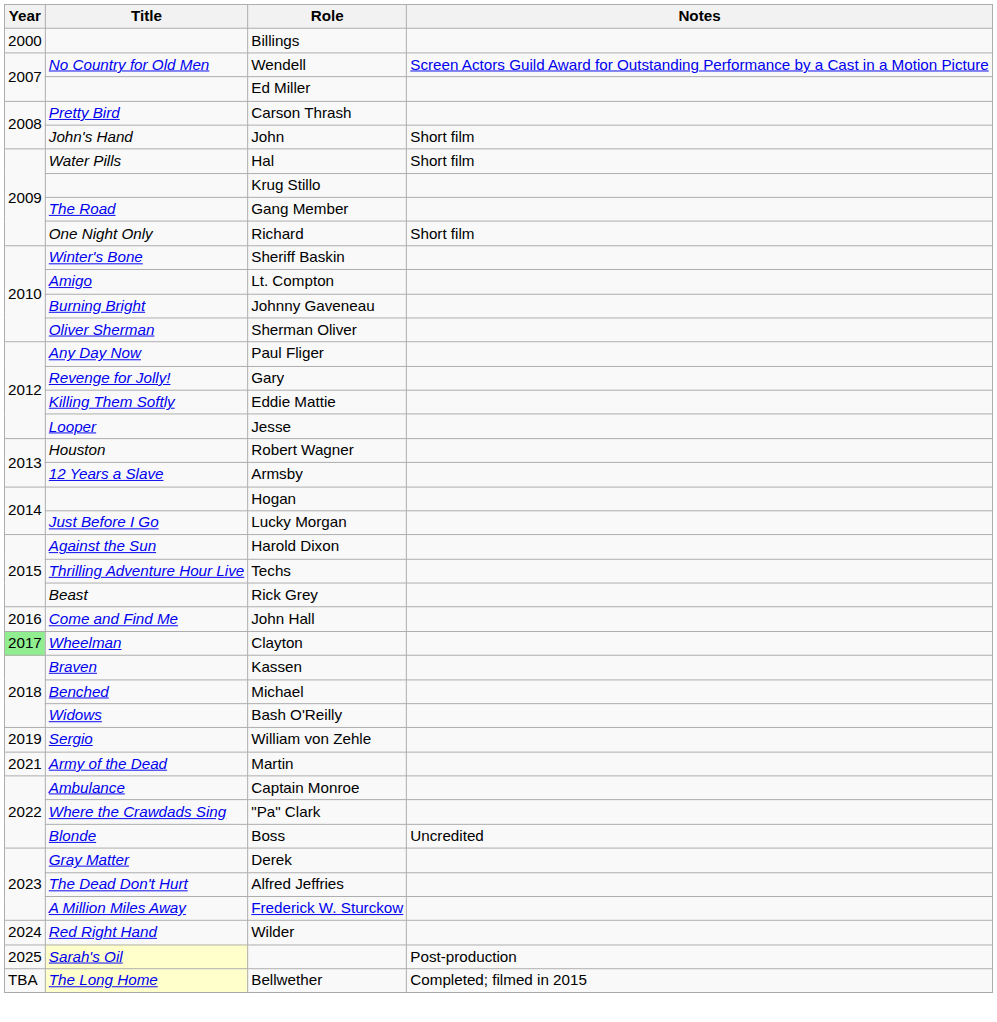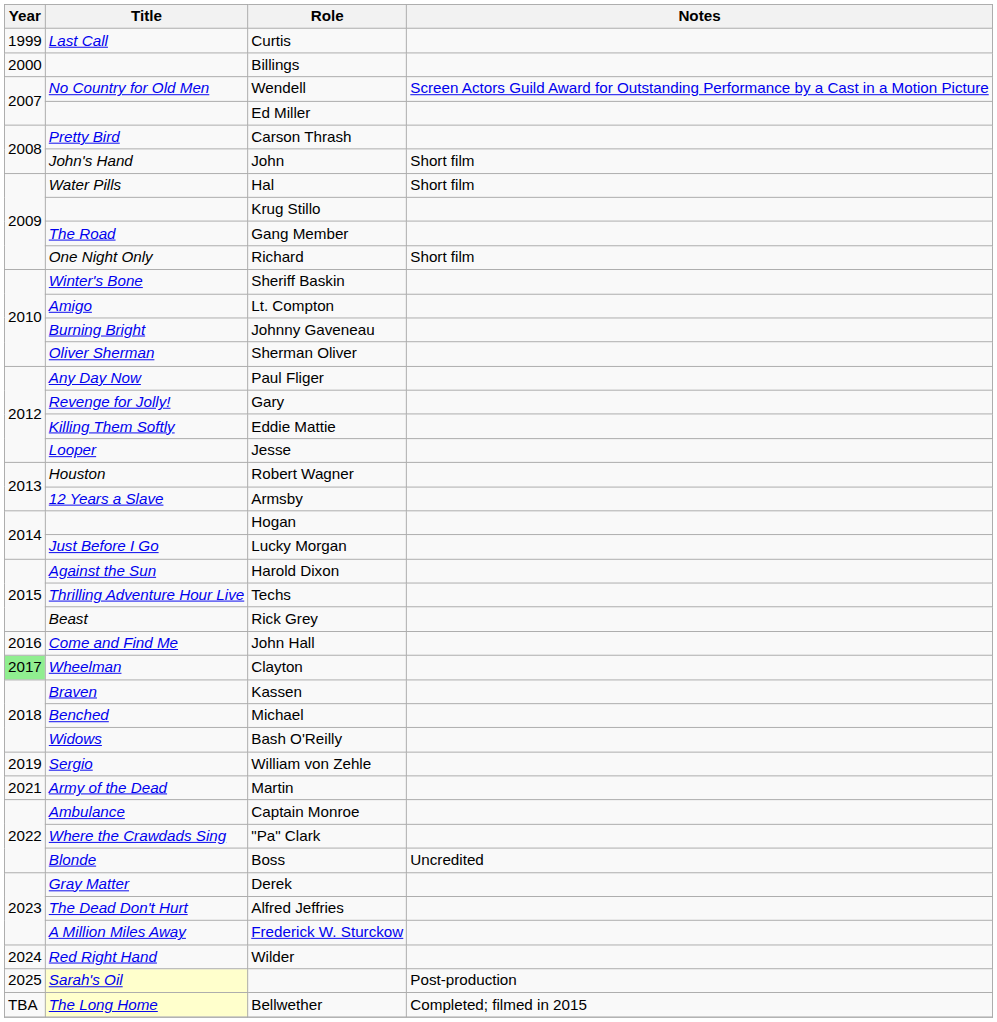 <table class="wikitable sortable">
 <tr>
 <th>Year</th>
 <th>Title</th>
 <th>Role</th>
 <th class="unsortable">Notes</th>
+</tr>
+<tr>
+<td>1999</td>
+<td><em><a href='#'>Last Call</a></em></td>
+<td>Curtis</td>
+<td></td>
 </tr>
 <tr>
 <td>2000</td>
 <td><em></em></td>
 <td>Billings</td>
 <td></td>
 </tr>
 <tr>
 <td rowspan="2">2007</td>
 <td><em><a href='#'>No Country for Old Men</a></em></td>
 <td>Wendell</td>
 <td><a href='#'>Screen Actors Guild Award for Outstanding Performance by a Cast in a Motion Picture</a></td>
 </tr>
 <tr>
 <td><em></em></td>
 <td>Ed Miller</td>
 <td></td>
 </tr>
 <tr>
 <td rowspan="2">2008</td>
 <td><em><a href='#'>Pretty Bird</a></em></td>
 <td>Carson Thrash</td>
 <td></td>
 </tr>
 <tr>
 <td><em>John's Hand</em></td>
 <td>John</td>
 <td>Short film</td>
 </tr>
 <tr>
 <td rowspan="4">2009</td>
 <td><em>Water Pills</em></td>
 <td>Hal</td>
 <td>Short film</td>
 </tr>
 <tr>
 <td><em></em></td>
 <td>Krug Stillo</td>
 <td></td>
 </tr>
 <tr>
 <td><em><a href='#'>The Road</a></em></td>
 <td>Gang Member</td>
 <td></td>
 </tr>
 <tr>
 <td><em>One Night Only</em></td>
 <td>Richard</td>
 <td>Short film</td>
 </tr>
 <tr>
 <td rowspan="4">2010</td>
 <td><em><a href='#'>Winter's Bone</a></em></td>
 <td>Sheriff Baskin</td>
 <td></td>
 </tr>
 <tr>
 <td><em><a href='#'>Amigo</a></em></td>
 <td>Lt. Compton</td>
 <td></td>
 </tr>
 <tr>
 <td><em><a href='#'>Burning Bright</a></em></td>
 <td>Johnny Gaveneau</td>
 <td></td>
 </tr>
 <tr>
 <td><em><a href='#'>Oliver Sherman</a></em></td>
 <td>Sherman Oliver</td>
 <td></td>
 </tr>
 <tr>
 <td rowspan="4">2012</td>
 <td><em><a href='#'>Any Day Now</a></em></td>
 <td>Paul Fliger</td>
 <td></td>
 </tr>
 <tr>
 <td><em><a href='#'>Revenge for Jolly!</a></em></td>
 <td>Gary</td>
 <td></td>
 </tr>
 <tr>
 <td><em><a href='#'>Killing Them Softly</a></em></td>
 <td>Eddie Mattie</td>
 <td></td>
 </tr>
 <tr>
 <td><em><a href='#'>Looper</a></em></td>
 <td>Jesse</td>
 <td></td>
 </tr>
 <tr>
 <td rowspan="2">2013</td>
 <td><em>Houston</em></td>
 <td>Robert Wagner</td>
 <td></td>
 </tr>
 <tr>
 <td><em><a href='#'>12 Years a Slave</a></em></td>
 <td>Armsby</td>
 <td></td>
 </tr>
 <tr>
 <td rowspan="2">2014</td>
 <td><em></em></td>
 <td>Hogan</td>
 <td></td>
 </tr>
 <tr>
 <td><em><a href='#'>Just Before I Go</a></em></td>
 <td>Lucky Morgan</td>
 <td></td>
 </tr>
 <tr>
 <td rowspan="3">2015</td>
 <td><em><a href='#'>Against the Sun</a></em></td>
 <td>Harold Dixon</td>
 <td></td>
 </tr>
 <tr>
 <td><em><a href='#'>Thrilling Adventure Hour Live</a></em></td>
 <td>Techs</td>
 <td></td>
 </tr>
 <tr>
 <td><em>Beast</em></td>
 <td>Rick Grey</td>
 <td></td>
 </tr>
 <tr>
 <td>2016</td>
 <td><em><a href='#'>Come and Find Me</a></em></td>
 <td>John Hall</td>
 <td></td>
 </tr>
 <tr>
 <td style="background: lightgreen;">2017</td>
 <td><em><a href='#'>Wheelman</a></em></td>
 <td>Clayton</td>
 <td></td>
 </tr>
 <tr>
 <td rowspan="3">2018</td>
 <td><em><a href='#'>Braven</a></em></td>
 <td>Kassen</td>
 <td></td>
 </tr>
 <tr>
 <td><em><a href='#'>Benched</a></em></td>
 <td>Michael</td>
 <td></td>
 </tr>
 <tr>
 <td><em><a href='#'>Widows</a></em></td>
 <td>Bash O'Reilly</td>
 <td></td>
 </tr>
 <tr>
 <td>2019</td>
 <td><em><a href='#'>Sergio</a></em></td>
 <td>William von Zehle</td>
 <td></td>
 </tr>
 <tr>
 <td>2021</td>
 <td><em><a href='#'>Army of the Dead</a></em></td>
 <td>Martin</td>
 <td></td>
 </tr>
 <tr>
 <td rowspan="3">2022</td>
 <td><em><a href='#'>Ambulance</a></em></td>
 <td>Captain Monroe</td>
 <td></td>
 </tr>
 <tr>
 <td><em><a href='#'>Where the Crawdads Sing</a></em></td>
 <td>"Pa" Clark</td>
 <td></td>
 </tr>
 <tr>
 <td><em><a href='#'>Blonde</a></em></td>
 <td>Boss</td>
 <td>Uncredited</td>
 </tr>
 <tr>
 <td rowspan="3">2023</td>
 <td><em><a href='#'>Gray Matter</a></em></td>
 <td>Derek</td>
 <td></td>
 </tr>
 <tr>
 <td><em><a href='#'>The Dead Don't Hurt</a></em></td>
 <td>Alfred Jeffries</td>
 <td></td>
 </tr>
 <tr>
 <td><em><a href='#'>A Million Miles Away</a></em></td>
 <td><a href='#'>Frederick W. Sturckow</a></td>
 <td></td>
 </tr>
 <tr>
 <td>2024</td>
 <td><em><a href='#'>Red Right Hand</a></em></td>
 <td>Wilder</td>
 <td></td>
 </tr>
 <tr>
 <td>2025</td>
 <td style="background:#FFFFCC;"><em><a href='#'>Sarah's Oil</a></em> </td>
 <td></td>
 <td>Post-production</td>
 </tr>
 <tr>
 <td>TBA</td>
 <td style="background:#FFFFCC;"><em><a href='#'>The Long Home</a></em> </td>
 <td>Bellwether</td>
 <td>Completed; filmed in 2015</td>
 </tr>
 <tr>
 </tr>
 </table>
